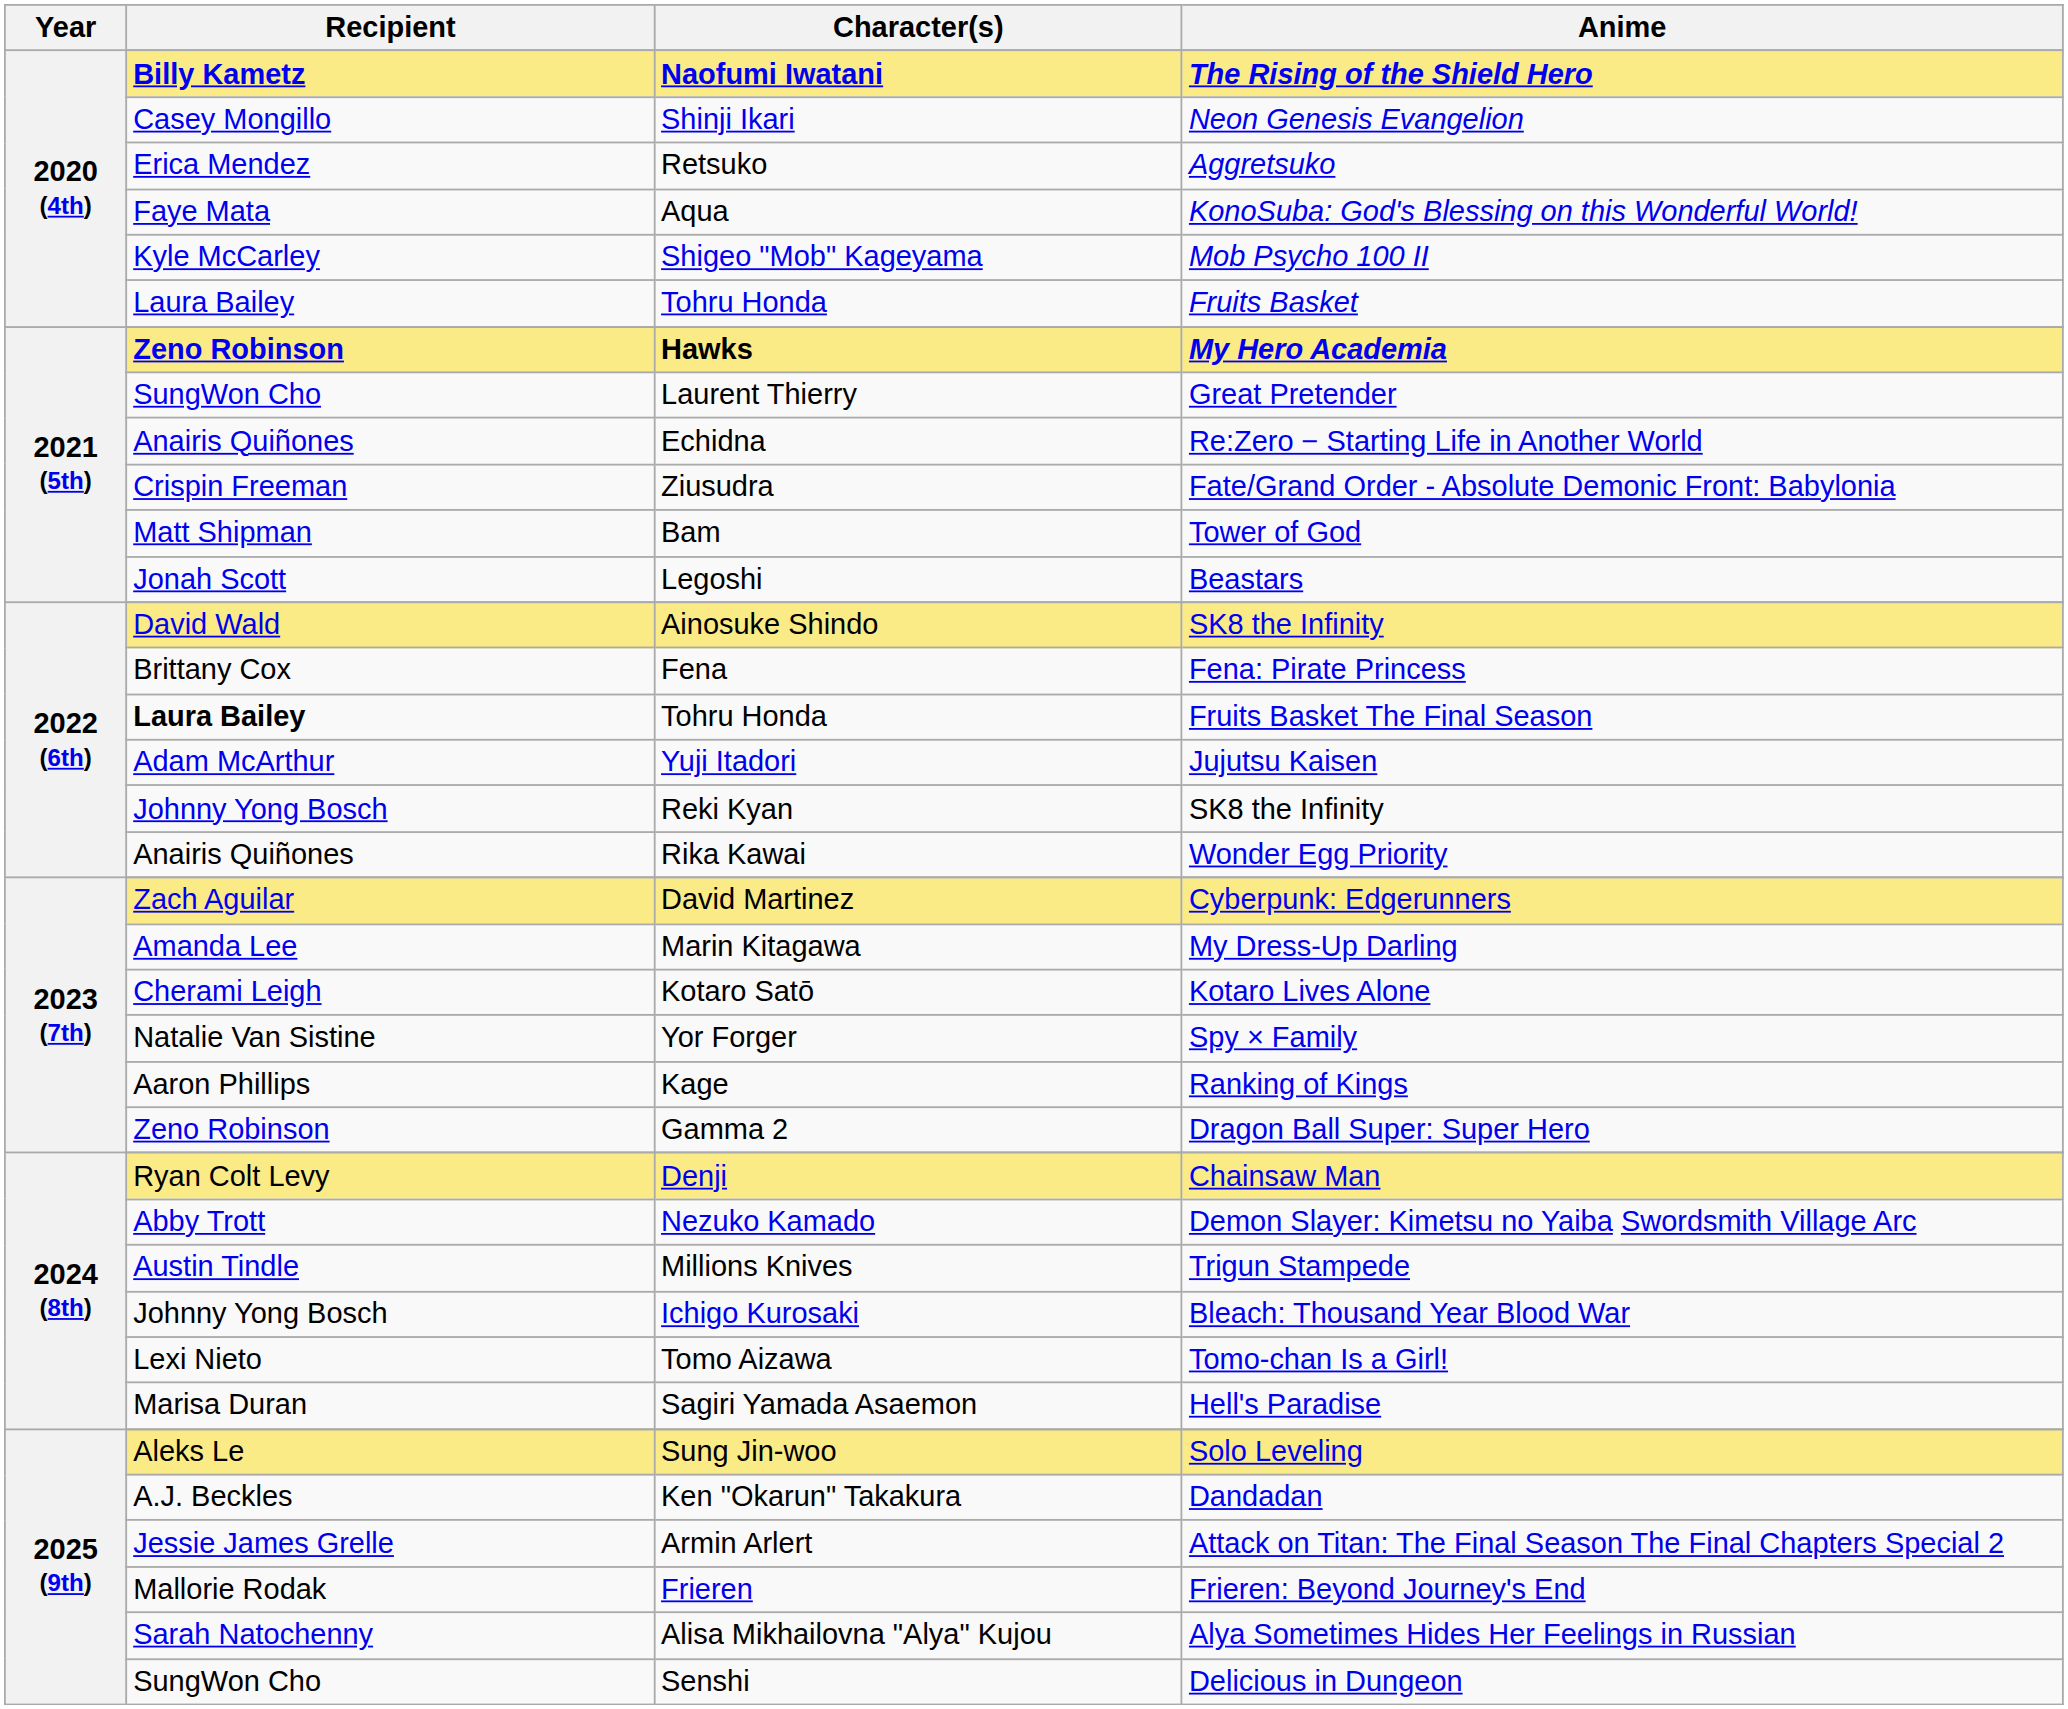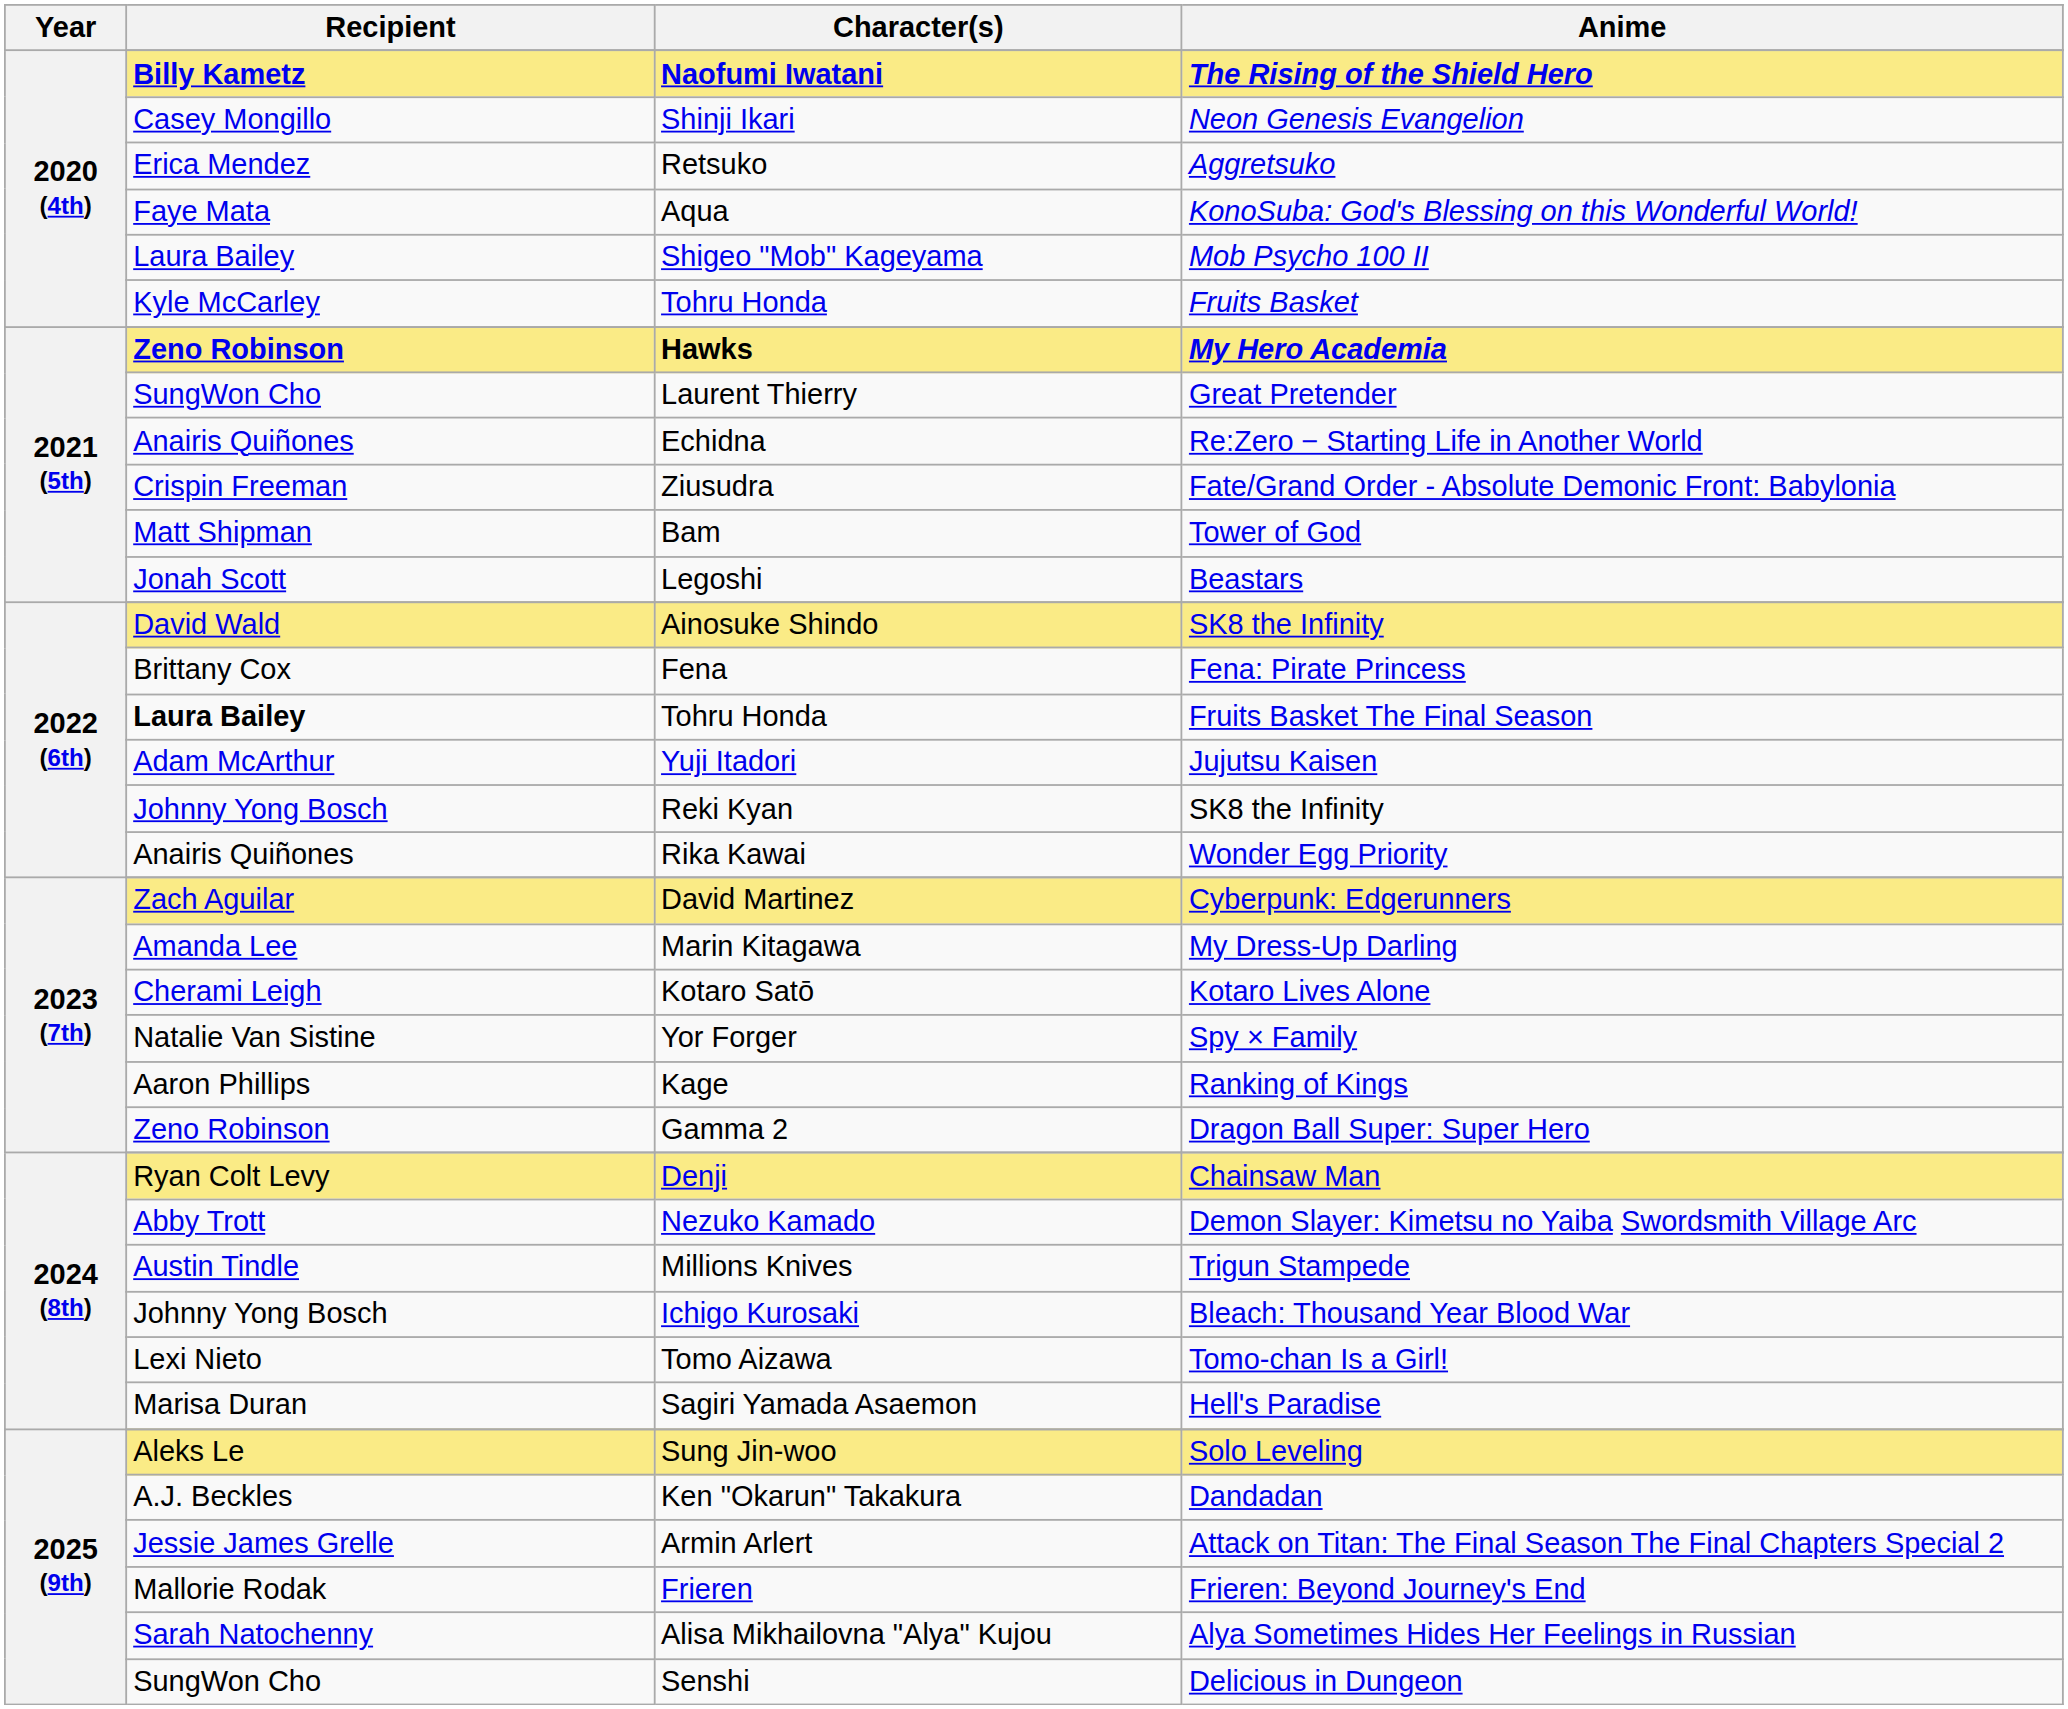 <table class="wikitable" style="width:90%;">
 <tr>
 <th style="width:3%;">Year</th>
 <th style="width:15%;">Recipient</th>
 <th style="width:15%;">Character(s)</th>
 <th style="width:25%;">Anime</th>
 </tr>
 <tr>
 <th rowspan="7" style="text-align:center;">2020 <br><small>(<a href='#'>4th</a>)</small><br></th>
 </tr>
 <tr style="background:#FAEB86;">
 <td><strong><a href='#'>Billy Kametz</a></strong></td>
 <td><strong><a href='#'>Naofumi Iwatani</a></strong></td>
 <td><strong><em><a href='#'>The Rising of the Shield Hero</a></em></strong></td>
 </tr>
 <tr>
 <td><a href='#'>Casey Mongillo</a></td>
 <td><a href='#'>Shinji Ikari</a></td>
 <td><em><a href='#'>Neon Genesis Evangelion</a></em></td>
 </tr>
 <tr>
 <td><a href='#'>Erica Mendez</a></td>
 <td>Retsuko</td>
 <td><em><a href='#'>Aggretsuko</a></em> </td>
 </tr>
 <tr>
 <td><a href='#'>Faye Mata</a></td>
 <td>Aqua</td>
 <td><em><a href='#'>KonoSuba: God's Blessing on this Wonderful World!</a></em></td>
 </tr>
 <tr>
-<td><a href='#'>Kyle McCarley</a></td>
+<td><a href='#'>Laura Bailey</a></td>
 <td><a href='#'>Shigeo "Mob" Kageyama</a></td>
 <td><em><a href='#'>Mob Psycho 100 II</a></em> </td>
 </tr>
 <tr>
-<td><a href='#'>Laura Bailey</a></td>
+<td><a href='#'>Kyle McCarley</a></td>
 <td><a href='#'>Tohru Honda</a></td>
 <td><em><a href='#'>Fruits Basket</a></em></td>
 </tr>
 <tr>
 <th rowspan="7" style="text-align:center;">2021 <br><small>(<a href='#'>5th</a>)</small><br></th>
 </tr>
 <tr style="background:#FAEB86;">
 <td><strong><a href='#'>Zeno Robinson</a></strong></td>
 <td><strong>Hawks</strong></td>
 <td><strong><em><a href='#'>My Hero Academia</a><em> <strong></td>
 </tr>
 <tr>
 <td><a href='#'>SungWon Cho</a></td>
 <td>Laurent Thierry</td>
 <td></em><a href='#'>Great Pretender</a><em></td>
 </tr>
 <tr>
 <td><a href='#'>Anairis Quiñones</a></td>
 <td>Echidna</td>
 <td></em><a href='#'>Re:Zero − Starting Life in Another World</a><em> </td>
 </tr>
 <tr>
 <td><a href='#'>Crispin Freeman</a></td>
 <td>Ziusudra</td>
 <td></em><a href='#'>Fate/Grand Order - Absolute Demonic Front: Babylonia</a><em></td>
 </tr>
 <tr>
 <td><a href='#'>Matt Shipman</a></td>
 <td>Bam</td>
 <td></em><a href='#'>Tower of God</a><em></td>
 </tr>
 <tr>
 <td><a href='#'>Jonah Scott</a></td>
 <td>Legoshi</td>
 <td></em><a href='#'>Beastars</a><em></td>
 </tr>
 <tr>
 <th rowspan="7" style="text-align:center;">2022 <br><small>(<a href='#'>6th</a>)</small><br></th>
 </tr>
 <tr style="background:#FAEB86;">
 <td></strong><a href='#'>David Wald</a><strong></td>
 <td></strong>Ainosuke Shindo<strong></td>
 <td></em></strong><a href='#'>SK8 the Infinity</a><strong><em></td>
 </tr>
 <tr>
 <td>Brittany Cox</td>
 <td>Fena</td>
 <td></em><a href='#'>Fena: Pirate Princess</a><em></td>
 </tr>
 <tr>
 <td><strong>Laura Bailey</strong></td>
 <td>Tohru Honda</td>
 <td></em><a href='#'>Fruits Basket The Final Season</a><em></td>
 </tr>
 <tr>
 <td><a href='#'>Adam McArthur</a></td>
 <td><a href='#'>Yuji Itadori</a></td>
 <td></em><a href='#'>Jujutsu Kaisen</a><em></td>
 </tr>
 <tr>
 <td><a href='#'>Johnny Yong Bosch</a></td>
 <td>Reki Kyan</td>
 <td></em>SK8 the Infinity<em></td>
 </tr>
 <tr>
 <td>Anairis Quiñones</td>
 <td>Rika Kawai</td>
 <td></em><a href='#'>Wonder Egg Priority</a><em></td>
 </tr>
 <tr>
 <th rowspan="7" style="text-align:center;">2023 <br><small>(<a href='#'>7th</a>)</small><br></th>
 </tr>
 <tr style="background:#FAEB86;">
 <td></strong><a href='#'>Zach Aguilar</a><strong></td>
 <td></strong>David Martinez<strong></td>
 <td></em></strong><a href='#'>Cyberpunk: Edgerunners</a><strong><em></td>
 </tr>
 <tr>
 <td><a href='#'>Amanda Lee</a></td>
 <td>Marin Kitagawa</td>
 <td></em><a href='#'>My Dress-Up Darling</a><em></td>
 </tr>
 <tr>
 <td><a href='#'>Cherami Leigh</a></td>
 <td>Kotaro Satō</td>
 <td></em><a href='#'>Kotaro Lives Alone</a><em></td>
 </tr>
 <tr>
 <td>Natalie Van Sistine</td>
 <td>Yor Forger</td>
 <td></em><a href='#'>Spy × Family</a><em></td>
 </tr>
 <tr>
 <td>Aaron Phillips</td>
 <td>Kage</td>
 <td></em><a href='#'>Ranking of Kings</a><em></td>
 </tr>
 <tr>
 <td><a href='#'>Zeno Robinson</a></td>
 <td>Gamma 2</td>
 <td></em><a href='#'>Dragon Ball Super: Super Hero</a><em></td>
 </tr>
 <tr>
 <th rowspan="7" style="text-align:center;">2024 <br><small>(<a href='#'>8th</a>)</small><br></th>
 </tr>
 <tr style="background:#FAEB86;">
 <td></strong>Ryan Colt Levy<strong></td>
 <td></strong><a href='#'>Denji</a><strong></td>
 <td></em></strong><a href='#'>Chainsaw Man</a><strong><em></td>
 </tr>
 <tr>
 <td><a href='#'>Abby Trott</a></td>
 <td><a href='#'>Nezuko Kamado</a></td>
 <td></em><a href='#'>Demon Slayer: Kimetsu no Yaiba</a> <a href='#'>Swordsmith Village Arc</a><em></td>
 </tr>
 <tr>
 <td><a href='#'>Austin Tindle</a></td>
 <td>Millions Knives</td>
 <td></em><a href='#'>Trigun Stampede</a><em></td>
 </tr>
 <tr>
 <td>Johnny Yong Bosch</td>
 <td><a href='#'>Ichigo Kurosaki</a></td>
 <td></em><a href='#'>Bleach: Thousand Year Blood War</a><em></td>
 </tr>
 <tr>
 <td>Lexi Nieto</td>
 <td>Tomo Aizawa</td>
 <td></em><a href='#'>Tomo-chan Is a Girl!</a><em></td>
 </tr>
 <tr>
 <td>Marisa Duran</td>
 <td>Sagiri Yamada Asaemon</td>
 <td></em><a href='#'>Hell's Paradise</a><em></td>
 </tr>
 <tr>
 <th rowspan="7" style="text-align:center;">2025<br><small>(<a href='#'>9th</a>)</small><br></th>
 </tr>
 <tr style="background:#FAEB86;">
 <td></strong>Aleks Le<strong></td>
 <td></strong>Sung Jin-woo<strong></td>
 <td></em></strong><a href='#'>Solo Leveling</a><strong><em></td>
 </tr>
 <tr>
 <td>A.J. Beckles</td>
 <td>Ken "Okarun" Takakura</td>
 <td></em><a href='#'>Dandadan</a><em></td>
 </tr>
 <tr>
 <td><a href='#'>Jessie James Grelle</a></td>
 <td>Armin Arlert</td>
 <td></em><a href='#'>Attack on Titan: The Final Season The Final Chapters Special 2</a><em></td>
 </tr>
 <tr>
 <td>Mallorie Rodak</td>
 <td><a href='#'>Frieren</a></td>
 <td></em><a href='#'>Frieren: Beyond Journey's End</a><em></td>
 </tr>
 <tr>
 <td><a href='#'>Sarah Natochenny</a></td>
 <td>Alisa Mikhailovna "Alya" Kujou</td>
 <td></em><a href='#'>Alya Sometimes Hides Her Feelings in Russian</a><em></td>
 </tr>
 <tr>
 <td>SungWon Cho</td>
 <td>Senshi</td>
 <td></em><a href='#'>Delicious in Dungeon</a><em></td>
 </tr>
 </table>
